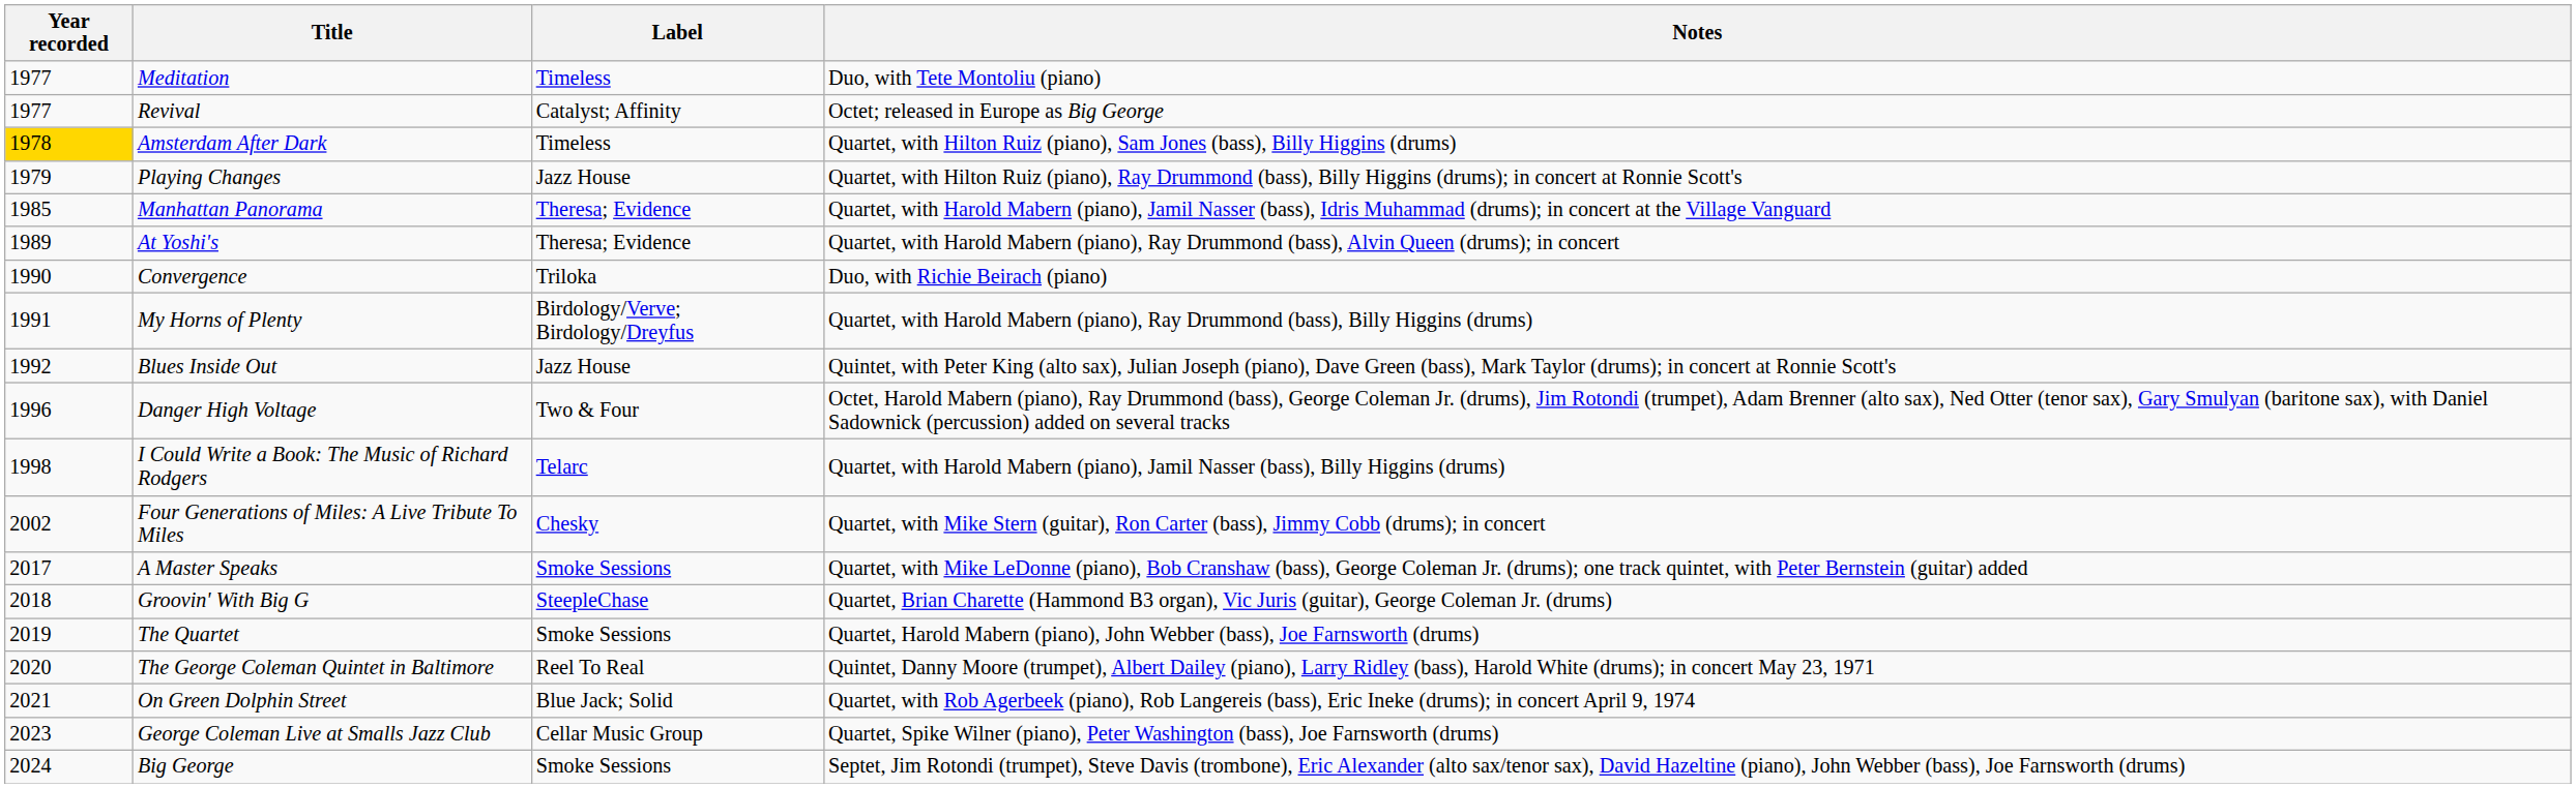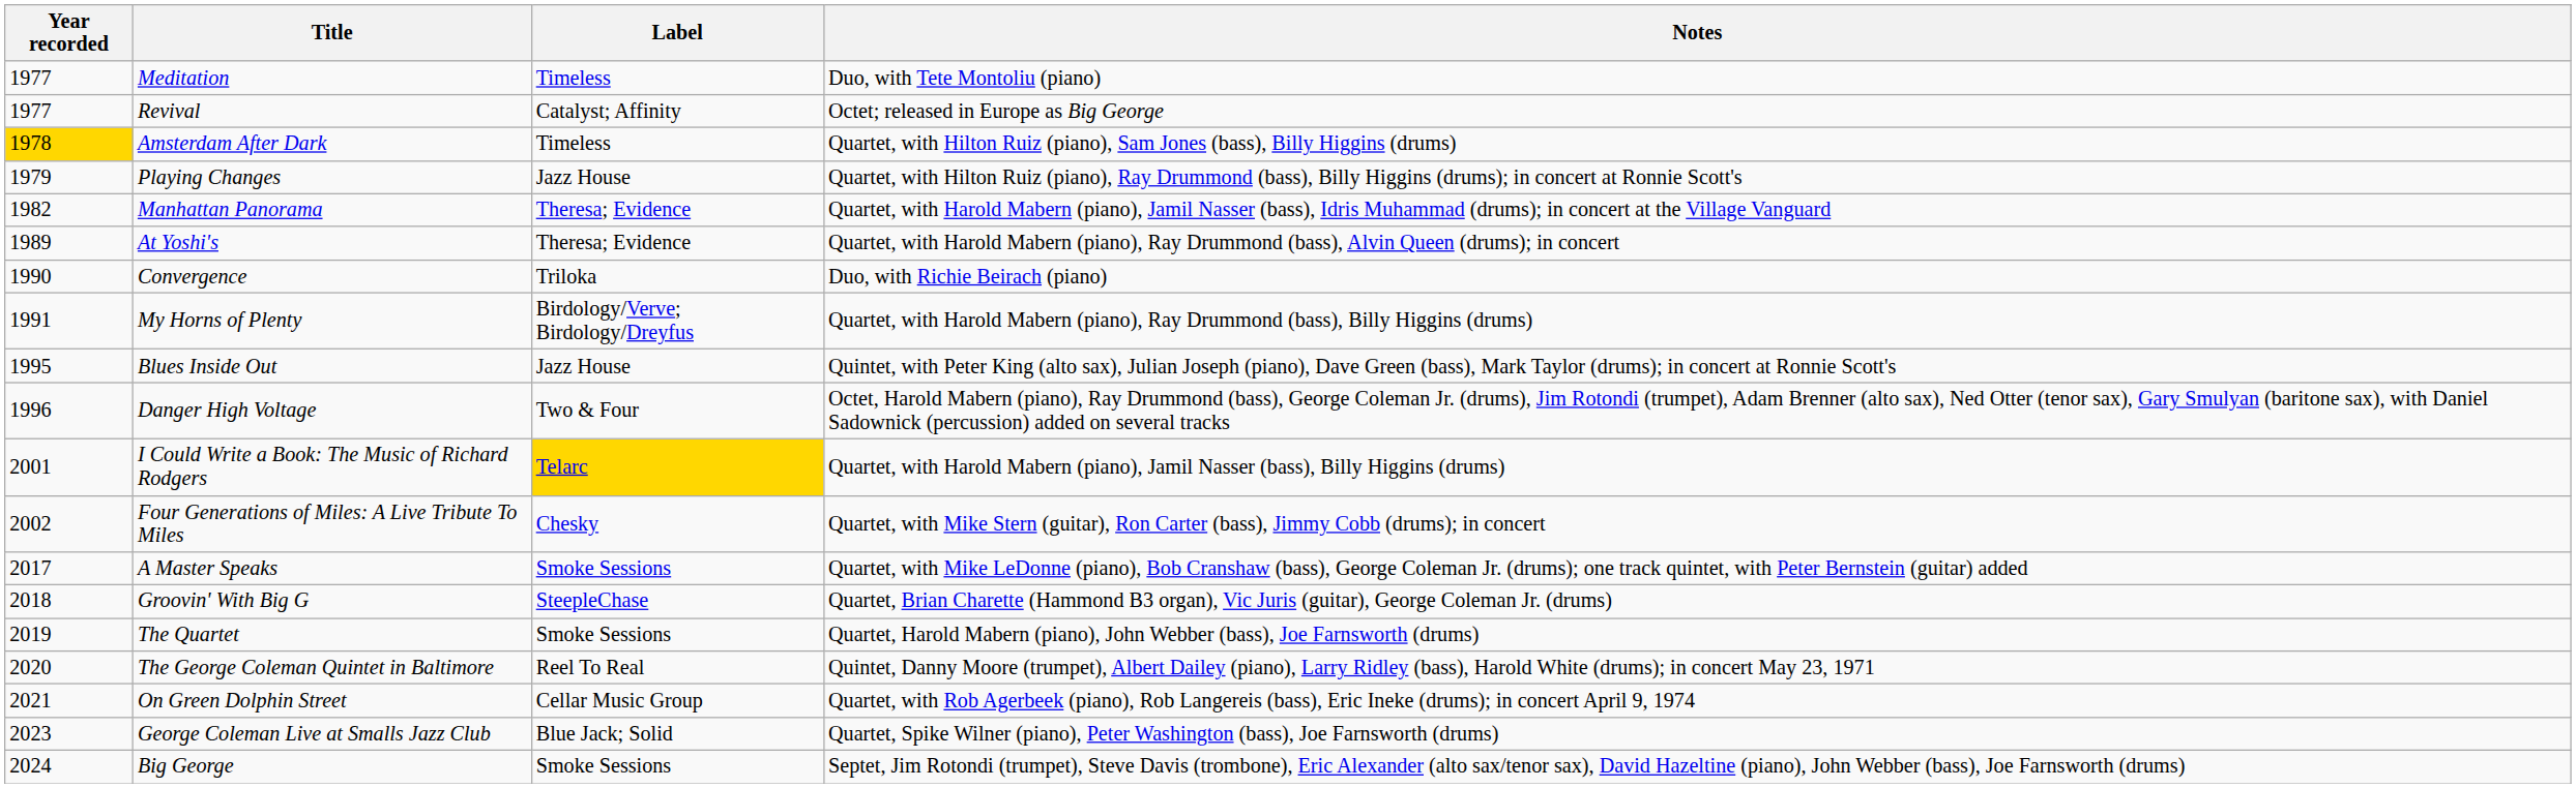 <table class="wikitable sortable">
 <tr>
 <th>Year recorded</th>
 <th>Title</th>
 <th>Label</th>
 <th>Notes</th>
 </tr>
 <tr>
 <td>1977</td>
 <td><em><a href='#'>Meditation</a></em></td>
 <td><a href='#'>Timeless</a></td>
 <td>Duo, with <a href='#'>Tete Montoliu</a> (piano)</td>
 </tr>
 <tr>
 <td>1977</td>
 <td><em>Revival</em></td>
 <td>Catalyst; Affinity</td>
 <td>Octet; released in Europe as <em>Big George</em></td>
 </tr>
 <tr>
 <td style="background: gold;">1978</td>
 <td><em><a href='#'>Amsterdam After Dark</a></em></td>
 <td>Timeless</td>
 <td>Quartet, with <a href='#'>Hilton Ruiz</a> (piano), <a href='#'>Sam Jones</a> (bass), <a href='#'>Billy Higgins</a> (drums)</td>
 </tr>
 <tr>
 <td>1979</td>
 <td><em>Playing Changes</em></td>
 <td>Jazz House</td>
 <td>Quartet, with Hilton Ruiz (piano), <a href='#'>Ray Drummond</a> (bass), Billy Higgins (drums); in concert at Ronnie Scott's</td>
 </tr>
 <tr>
-<td>1985</td>
+<td>1982</td>
 <td><em><a href='#'>Manhattan Panorama</a></em></td>
 <td><a href='#'>Theresa</a>; <a href='#'>Evidence</a></td>
 <td>Quartet, with <a href='#'>Harold Mabern</a> (piano), <a href='#'>Jamil Nasser</a> (bass), <a href='#'>Idris Muhammad</a> (drums); in concert at the <a href='#'>Village Vanguard</a></td>
 </tr>
 <tr>
 <td>1989</td>
 <td><em><a href='#'>At Yoshi's</a></em></td>
 <td>Theresa; Evidence</td>
 <td>Quartet, with Harold Mabern (piano), Ray Drummond (bass), <a href='#'>Alvin Queen</a> (drums); in concert</td>
 </tr>
 <tr>
 <td>1990</td>
 <td><em>Convergence</em></td>
 <td>Triloka</td>
 <td>Duo, with <a href='#'>Richie Beirach</a> (piano)</td>
 </tr>
 <tr>
 <td>1991</td>
 <td><em>My Horns of Plenty</em></td>
 <td>Birdology/<a href='#'>Verve</a>; Birdology/<a href='#'>Dreyfus</a></td>
 <td>Quartet, with Harold Mabern (piano), Ray Drummond (bass), Billy Higgins (drums)</td>
 </tr>
 <tr>
-<td>1992</td>
+<td>1995</td>
 <td><em>Blues Inside Out</em></td>
 <td>Jazz House</td>
 <td>Quintet, with Peter King (alto sax), Julian Joseph (piano), Dave Green (bass), Mark Taylor (drums); in concert at Ronnie Scott's</td>
 </tr>
 <tr>
 <td>1996</td>
 <td><em>Danger High Voltage</em></td>
 <td>Two & Four</td>
 <td>Octet, Harold Mabern (piano), Ray Drummond (bass), George Coleman Jr. (drums), <a href='#'>Jim Rotondi</a> (trumpet), Adam Brenner (alto sax), Ned Otter (tenor sax), <a href='#'>Gary Smulyan</a> (baritone sax), with Daniel Sadownick (percussion) added on several tracks</td>
 </tr>
 <tr>
-<td>1998</td>
+<td>2001</td>
 <td><em>I Could Write a Book: The Music of Richard Rodgers</em></td>
-<td><a href='#'>Telarc</a></td>
+<td style="background: gold;"><a href='#'>Telarc</a></td>
 <td>Quartet, with Harold Mabern (piano), Jamil Nasser (bass), Billy Higgins (drums)</td>
 </tr>
 <tr>
 <td>2002</td>
 <td><em>Four Generations of Miles: A Live Tribute To Miles</em></td>
 <td><a href='#'>Chesky</a></td>
 <td>Quartet, with <a href='#'>Mike Stern</a> (guitar), <a href='#'>Ron Carter</a> (bass), <a href='#'>Jimmy Cobb</a> (drums); in concert</td>
 </tr>
 <tr>
 <td>2017</td>
 <td><em>A Master Speaks</em></td>
 <td><a href='#'>Smoke Sessions</a></td>
 <td>Quartet, with <a href='#'>Mike LeDonne</a> (piano), <a href='#'>Bob Cranshaw</a> (bass), George Coleman Jr. (drums); one track quintet, with <a href='#'>Peter Bernstein</a> (guitar) added</td>
 </tr>
 <tr>
 <td>2018</td>
 <td><em>Groovin' With Big G</em></td>
 <td><a href='#'>SteepleChase</a></td>
 <td>Quartet, <a href='#'>Brian Charette</a> (Hammond B3 organ), <a href='#'>Vic Juris</a> (guitar), George Coleman Jr. (drums)</td>
 </tr>
 <tr>
 <td>2019</td>
 <td><em>The Quartet</em></td>
 <td>Smoke Sessions</td>
 <td>Quartet, Harold Mabern (piano), John Webber (bass), <a href='#'>Joe Farnsworth</a> (drums)</td>
 </tr>
 <tr>
 <td>2020</td>
 <td><em>The George Coleman Quintet in Baltimore</em></td>
 <td>Reel To Real</td>
 <td>Quintet, Danny Moore (trumpet), <a href='#'>Albert Dailey</a> (piano), <a href='#'>Larry Ridley</a> (bass), Harold White (drums); in concert May 23, 1971</td>
 </tr>
 <tr>
 <td>2021</td>
 <td><em>On Green Dolphin Street</em></td>
-<td>Blue Jack; Solid</td>
+<td>Cellar Music Group</td>
 <td>Quartet, with <a href='#'>Rob Agerbeek</a> (piano), Rob Langereis (bass), Eric Ineke (drums); in concert April 9, 1974</td>
 </tr>
 <tr>
 <td>2023</td>
 <td><em>George Coleman Live at Smalls Jazz Club</em></td>
-<td>Cellar Music Group</td>
+<td>Blue Jack; Solid</td>
 <td>Quartet, Spike Wilner (piano), <a href='#'>Peter Washington</a> (bass), Joe Farnsworth (drums)</td>
 </tr>
 <tr>
 <td>2024</td>
 <td><em>Big George</em></td>
 <td>Smoke Sessions</td>
 <td>Septet, Jim Rotondi (trumpet), Steve Davis (trombone), <a href='#'>Eric Alexander</a> (alto sax/tenor sax), <a href='#'>David Hazeltine</a> (piano), John Webber (bass), Joe Farnsworth (drums)</td>
 </tr>
 </table>
